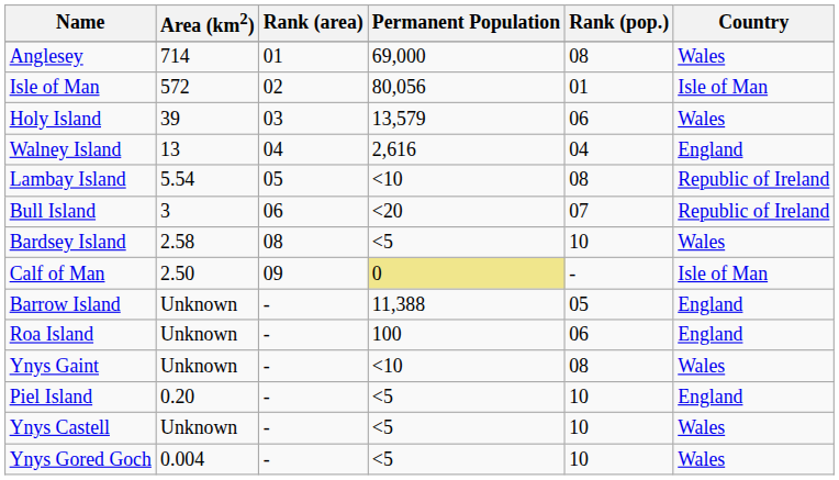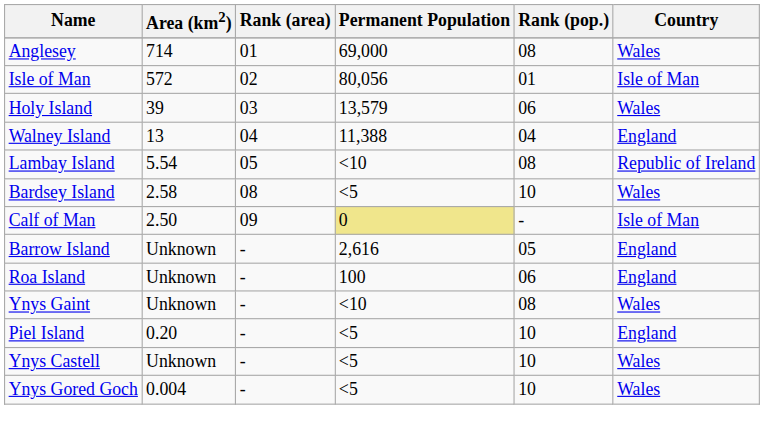 <table class="wikitable sortable">
 <tr>
 <th>Name</th>
 <th>Area (km<sup>2</sup>)</th>
 <th>Rank (area)</th>
 <th>Permanent Population</th>
 <th>Rank (pop.)</th>
 <th>Country</th>
 </tr>
 <tr>
 </tr>
 <tr>
 <td><a href='#'>Anglesey</a></td>
 <td>714</td>
 <td>01</td>
 <td>69,000</td>
 <td>08</td>
 <td><a href='#'>Wales</a></td>
 </tr>
 <tr>
 <td><a href='#'>Isle of Man</a></td>
 <td>572</td>
 <td>02</td>
 <td>80,056</td>
 <td>01</td>
 <td><a href='#'>Isle of Man</a></td>
 </tr>
 <tr>
 <td><a href='#'>Holy Island</a></td>
 <td>39</td>
 <td>03</td>
 <td>13,579</td>
 <td>06</td>
 <td><a href='#'>Wales</a></td>
 </tr>
 <tr>
 <td><a href='#'>Walney Island</a></td>
 <td>13</td>
 <td>04</td>
-<td>2,616</td>
+<td>11,388</td>
 <td>04</td>
 <td><a href='#'>England</a></td>
 </tr>
 <tr>
 <td><a href='#'>Lambay Island</a></td>
 <td>5.54</td>
 <td>05</td>
 <td><10</td>
 <td>08</td>
-<td><a href='#'>Republic of Ireland</a></td>
-</tr>
-<tr>
-<td><a href='#'>Bull Island</a></td>
-<td>3</td>
-<td>06</td>
-<td><20</td>
-<td>07</td>
 <td><a href='#'>Republic of Ireland</a></td>
 </tr>
 <tr>
 <td><a href='#'>Bardsey Island</a></td>
 <td>2.58</td>
 <td>08</td>
 <td><5</td>
 <td>10</td>
 <td><a href='#'>Wales</a></td>
 </tr>
 <tr>
 <td><a href='#'>Calf of Man</a></td>
 <td>2.50</td>
 <td>09</td>
 <td style="background: khaki;">0</td>
 <td>-</td>
 <td><a href='#'>Isle of Man</a></td>
 </tr>
 <tr>
 <td><a href='#'>Barrow Island</a></td>
 <td>Unknown</td>
 <td>-</td>
-<td>11,388</td>
+<td>2,616</td>
 <td>05</td>
 <td><a href='#'>England</a></td>
 </tr>
 <tr>
 <td><a href='#'>Roa Island</a></td>
 <td>Unknown</td>
 <td>-</td>
 <td>100</td>
 <td>06</td>
 <td><a href='#'>England</a></td>
 </tr>
 <tr>
 <td><a href='#'>Ynys Gaint</a></td>
 <td>Unknown</td>
 <td>-</td>
 <td><10</td>
 <td>08</td>
 <td><a href='#'>Wales</a></td>
 </tr>
 <tr>
 <td><a href='#'>Piel Island</a></td>
 <td>0.20</td>
 <td>-</td>
 <td><5</td>
 <td>10</td>
 <td><a href='#'>England</a></td>
 </tr>
 <tr>
 <td><a href='#'>Ynys Castell</a></td>
 <td>Unknown</td>
 <td>-</td>
 <td><5</td>
 <td>10</td>
 <td><a href='#'>Wales</a></td>
 </tr>
 <tr>
 <td><a href='#'>Ynys Gored Goch</a></td>
 <td>0.004</td>
 <td>-</td>
 <td><5</td>
 <td>10</td>
 <td><a href='#'>Wales</a></td>
 </tr>
 </table>
